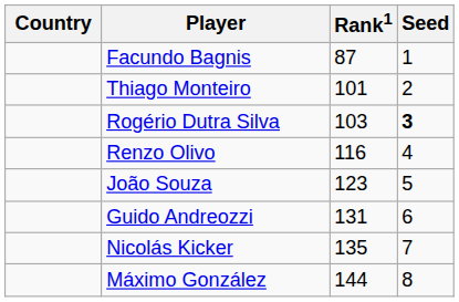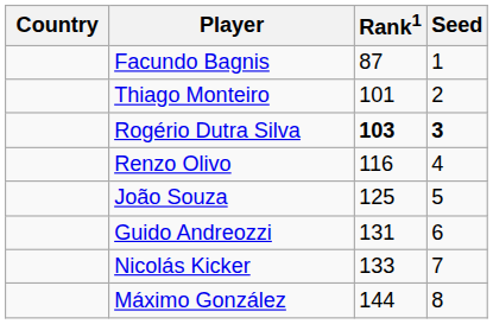 <table class="sortable wikitable">
 <tr>
 <th width="70">Country</th>
 <th width="175">Player</th>
 <th>Rank<sup>1</sup></th>
 <th>Seed</th>
 </tr>
 <tr>
 <td></td>
 <td><a href='#'>Facundo Bagnis</a></td>
 <td>87</td>
 <td>1</td>
 </tr>
 <tr>
 <td></td>
 <td><a href='#'>Thiago Monteiro</a></td>
 <td>101</td>
 <td>2</td>
 </tr>
 <tr>
 <td></td>
 <td><a href='#'>Rogério Dutra Silva</a></td>
-<td>103</td>
+<td><strong>103</strong></td>
 <td><strong>3</strong></td>
 </tr>
 <tr>
 <td></td>
 <td><a href='#'>Renzo Olivo</a></td>
 <td>116</td>
 <td>4</td>
 </tr>
 <tr>
 <td></td>
 <td><a href='#'>João Souza</a></td>
-<td>123</td>
+<td>125</td>
 <td>5</td>
 </tr>
 <tr>
 <td></td>
 <td><a href='#'>Guido Andreozzi</a></td>
 <td>131</td>
 <td>6</td>
 </tr>
 <tr>
 <td></td>
 <td><a href='#'>Nicolás Kicker</a></td>
-<td>135</td>
+<td>133</td>
 <td>7</td>
 </tr>
 <tr>
 <td></td>
 <td><a href='#'>Máximo González</a></td>
 <td>144</td>
 <td>8</td>
 </tr>
 </table>
